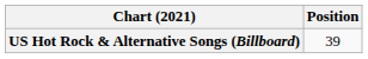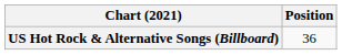 <table class="wikitable plainrowheaders" style="text-align:center">
 <tr>
 <th scope="col">Chart (2021)</th>
 <th scope="col">Position</th>
 </tr>
 <tr>
 <th scope="row">US Hot Rock & Alternative Songs (<em>Billboard</em>)</th>
-<td>39</td>
+<td>36</td>
 </tr>
 </table>
